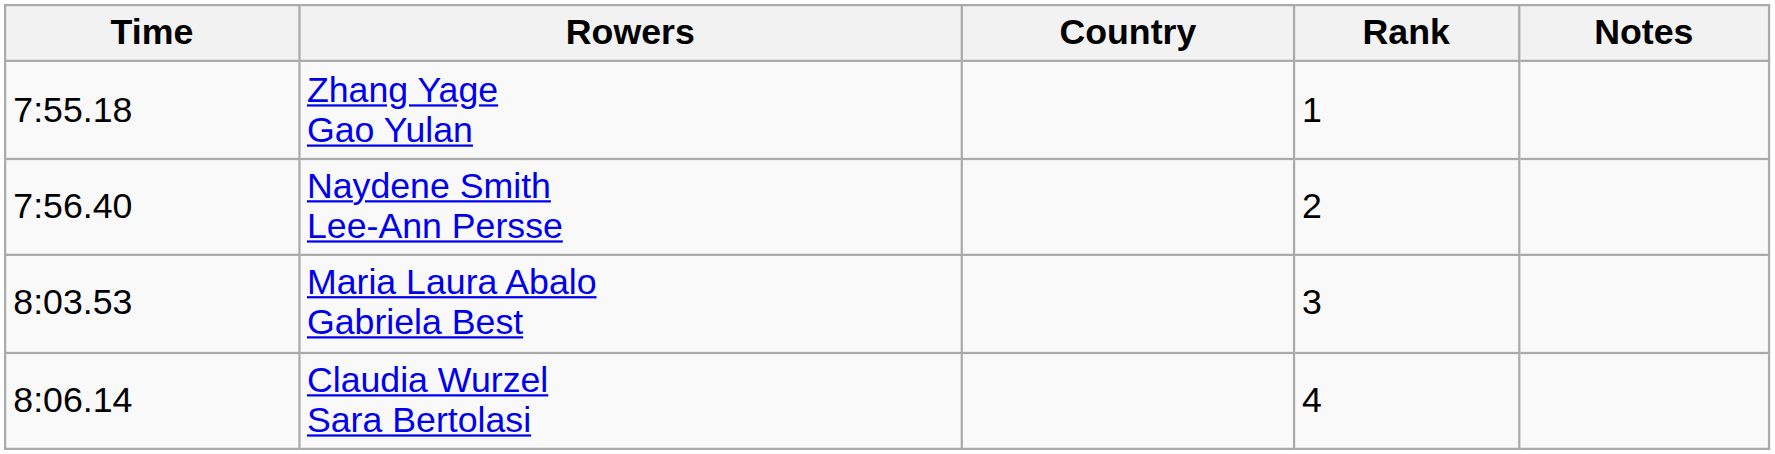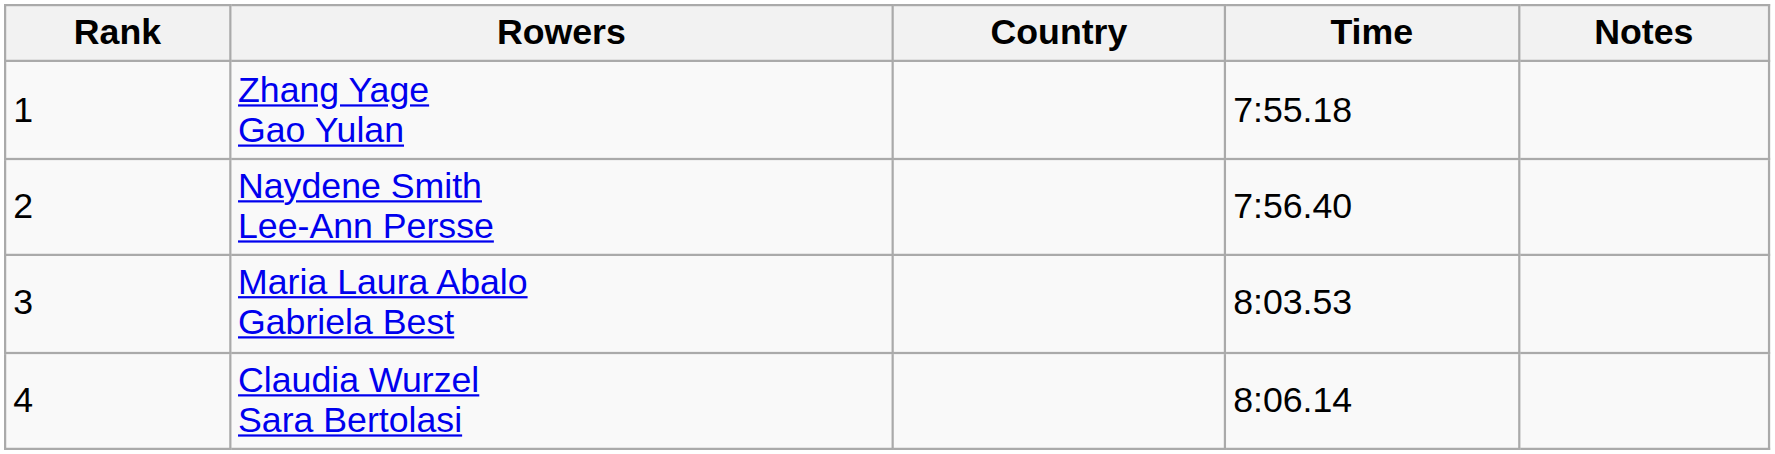 <table class="wikitable sortable" width=50%>
 <tr>
-<th>Time</th>
+<th>Rank</th>
 <th>Rowers</th>
 <th>Country</th>
-<th>Rank</th>
+<th>Time</th>
 <th>Notes</th>
 </tr>
 <tr>
-<td>7:55.18</td>
+<td>1</td>
 <td><a href='#'>Zhang Yage</a><br><a href='#'>Gao Yulan</a></td>
 <td></td>
-<td>1</td>
+<td>7:55.18</td>
 <td></td>
 </tr>
 <tr>
-<td>7:56.40</td>
+<td>2</td>
 <td><a href='#'>Naydene Smith</a><br><a href='#'>Lee-Ann Persse</a></td>
 <td></td>
-<td>2</td>
+<td>7:56.40</td>
 <td></td>
 </tr>
 <tr>
-<td>8:03.53</td>
+<td>3</td>
 <td><a href='#'>Maria Laura Abalo</a><br><a href='#'>Gabriela Best</a></td>
 <td></td>
-<td>3</td>
+<td>8:03.53</td>
 <td></td>
 </tr>
 <tr>
-<td>8:06.14</td>
+<td>4</td>
 <td><a href='#'>Claudia Wurzel</a><br><a href='#'>Sara Bertolasi</a></td>
 <td></td>
-<td>4</td>
+<td>8:06.14</td>
 <td></td>
 </tr>
 </table>
